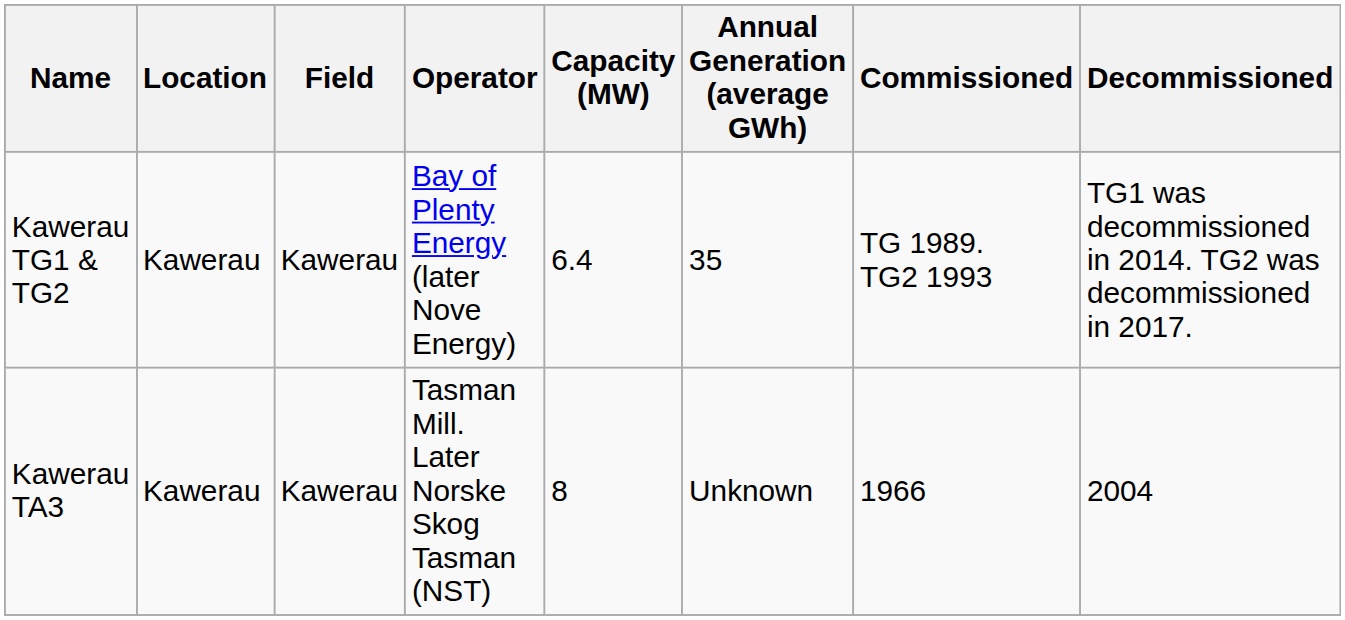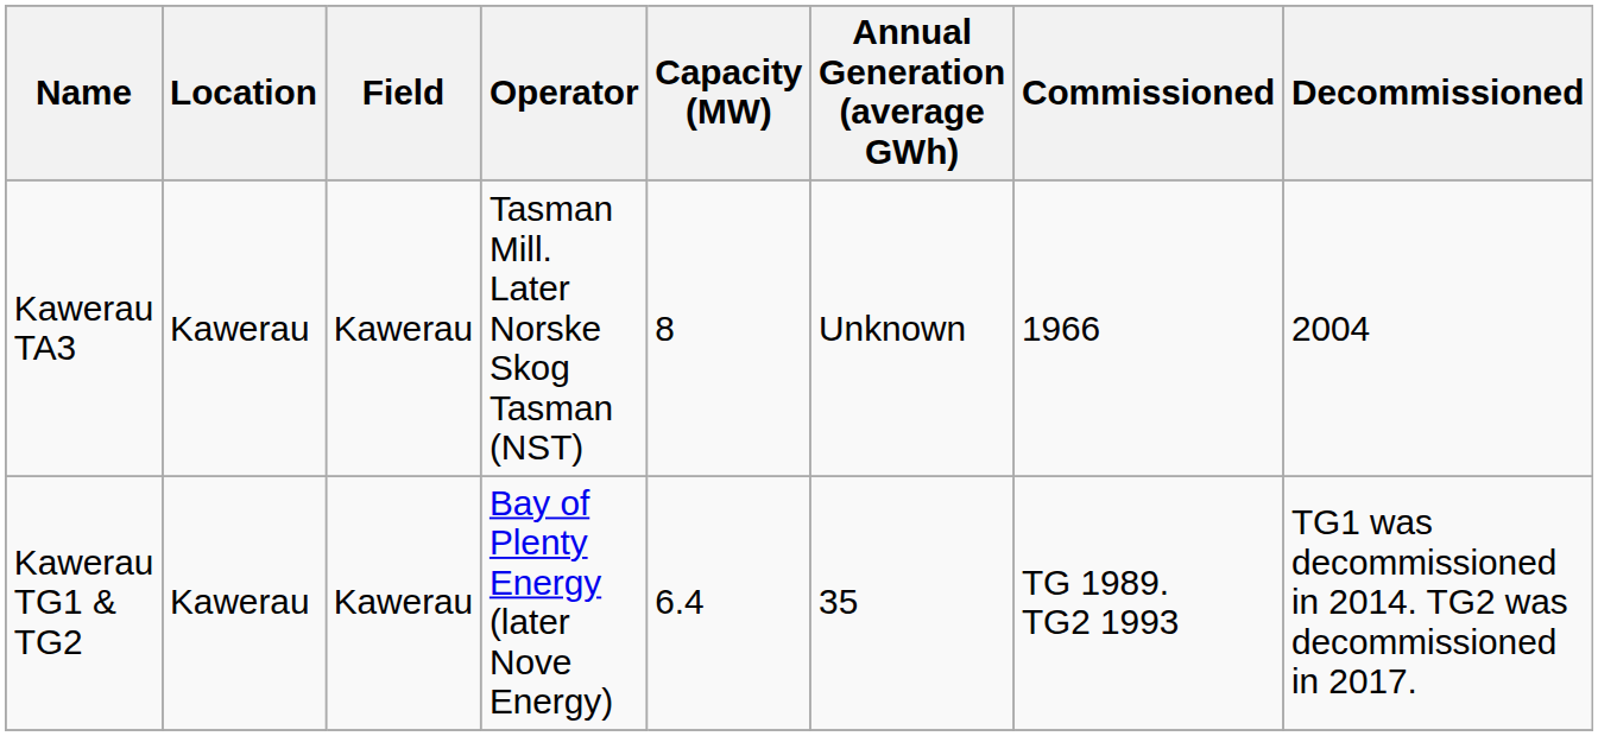 <table class="wikitable sortable" border="1">
 <tr>
 <th>Name</th>
 <th>Location</th>
 <th>Field</th>
 <th>Operator</th>
 <th>Capacity (MW)</th>
 <th>Annual Generation<br>(average GWh)</th>
 <th>Commissioned</th>
 <th>Decommissioned</th>
 </tr>
 <tr>
+<td>Kawerau TA3</td>
+<td>Kawerau</td>
+<td>Kawerau</td>
+<td>Tasman Mill. Later Norske Skog Tasman (NST)</td>
+<td>8</td>
+<td>Unknown</td>
+<td>1966</td>
+<td>2004</td>
+</tr>
+<tr>
 <td>Kawerau TG1 & TG2</td>
 <td>Kawerau</td>
 <td>Kawerau</td>
 <td><a href='#'>Bay of Plenty Energy</a> (later Nove Energy)</td>
 <td>6.4</td>
 <td>35</td>
 <td>TG 1989.<br>TG2 1993</td>
 <td>TG1 was decommissioned in 2014. TG2 was decommissioned in 2017.</td>
 </tr>
-<tr>
-<td>Kawerau TA3</td>
-<td>Kawerau</td>
-<td>Kawerau</td>
-<td>Tasman Mill. Later Norske Skog Tasman (NST)</td>
-<td>8</td>
-<td>Unknown</td>
-<td>1966</td>
-<td>2004</td>
-</tr>
 </table>
